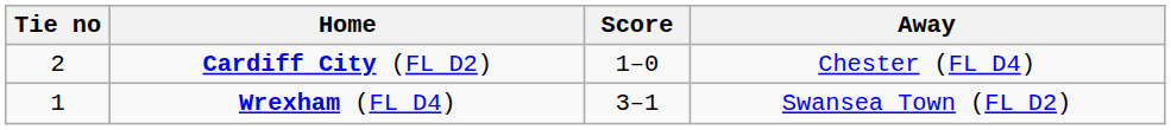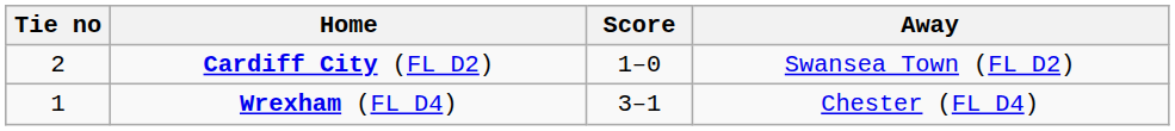 <table class="wikitable" style="text-align:center">
 <tr>
 <th width=50>Tie no</th>
 <th width=250>Home</th>
 <th width=50>Score</th>
 <th width=250>Away</th>
 </tr>
 <tr>
 <td>2</td>
 <td><strong><a href='#'>Cardiff City</a></strong> (<a href='#'>FL D2</a>)</td>
 <td>1–0</td>
-<td><a href='#'>Chester</a> (<a href='#'>FL D4</a>)</td>
+<td><a href='#'>Swansea Town</a> (<a href='#'>FL D2</a>)</td>
 </tr>
 <tr>
 <td>1</td>
 <td><strong><a href='#'>Wrexham</a></strong> (<a href='#'>FL D4</a>)</td>
 <td>3–1</td>
-<td><a href='#'>Swansea Town</a> (<a href='#'>FL D2</a>)</td>
+<td><a href='#'>Chester</a> (<a href='#'>FL D4</a>)</td>
 </tr>
 </table>
